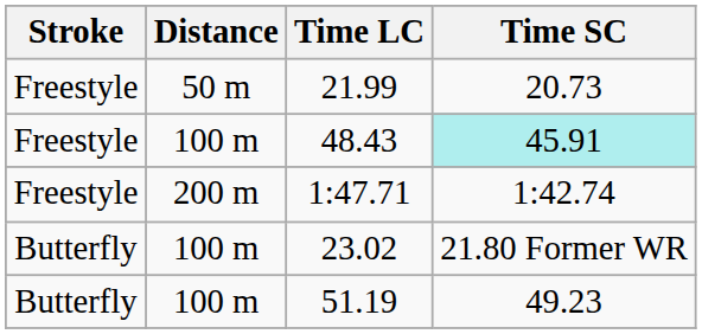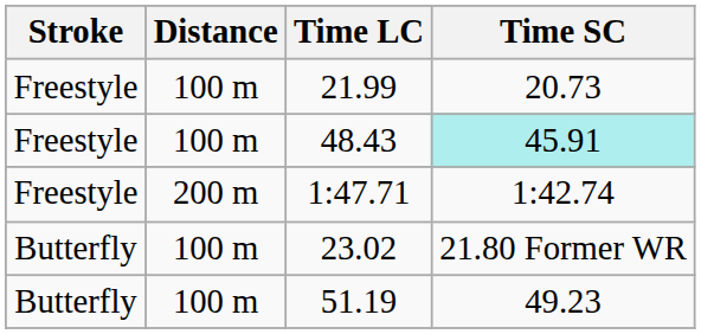 <table class="wikitable">
 <tr>
 <th>Stroke</th>
 <th>Distance</th>
 <th>Time LC</th>
 <th>Time SC</th>
 </tr>
 <tr align=center>
 <td>Freestyle</td>
-<td>50 m</td>
+<td>100 m</td>
 <td>21.99</td>
 <td>20.73</td>
 </tr>
 <tr align=center>
 <td>Freestyle</td>
 <td>100 m</td>
 <td>48.43</td>
 <td style="background: paleturquoise;">45.91</td>
 </tr>
 <tr align=center>
 <td>Freestyle</td>
 <td>200 m</td>
 <td>1:47.71</td>
 <td>1:42.74</td>
 </tr>
 <tr align=center>
 <td>Butterfly</td>
 <td>100 m</td>
 <td>23.02</td>
 <td>21.80 Former WR</td>
 </tr>
 <tr align=center>
 <td>Butterfly</td>
 <td>100 m</td>
 <td>51.19</td>
 <td>49.23</td>
 </tr>
 </table>
